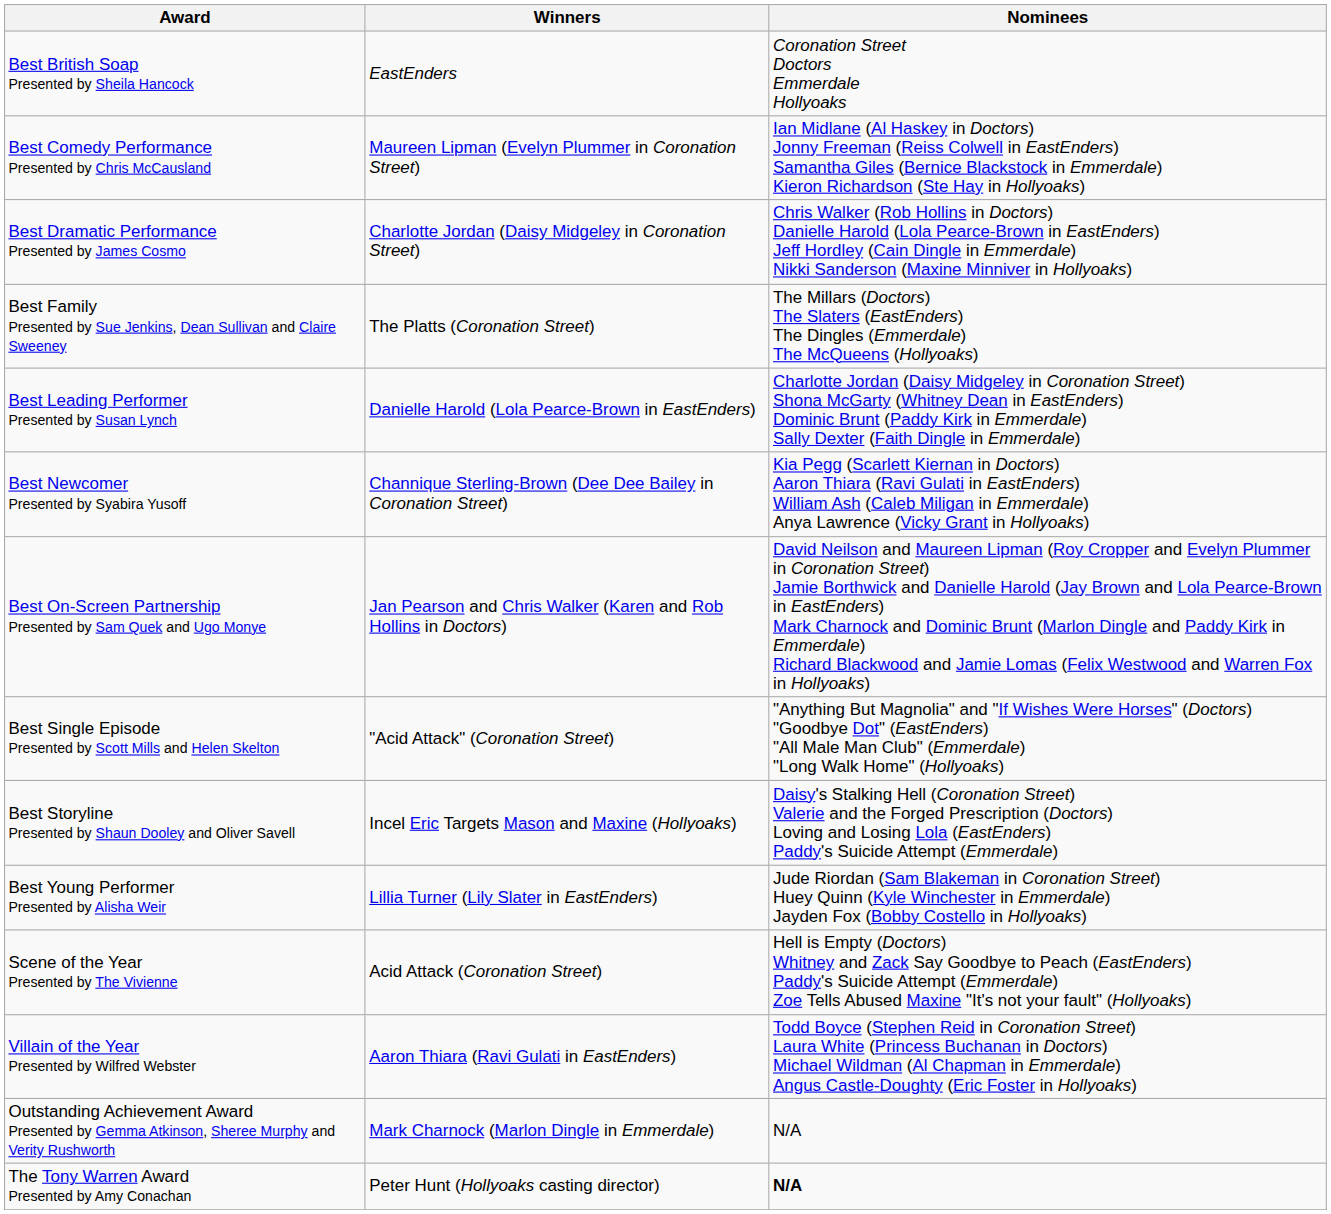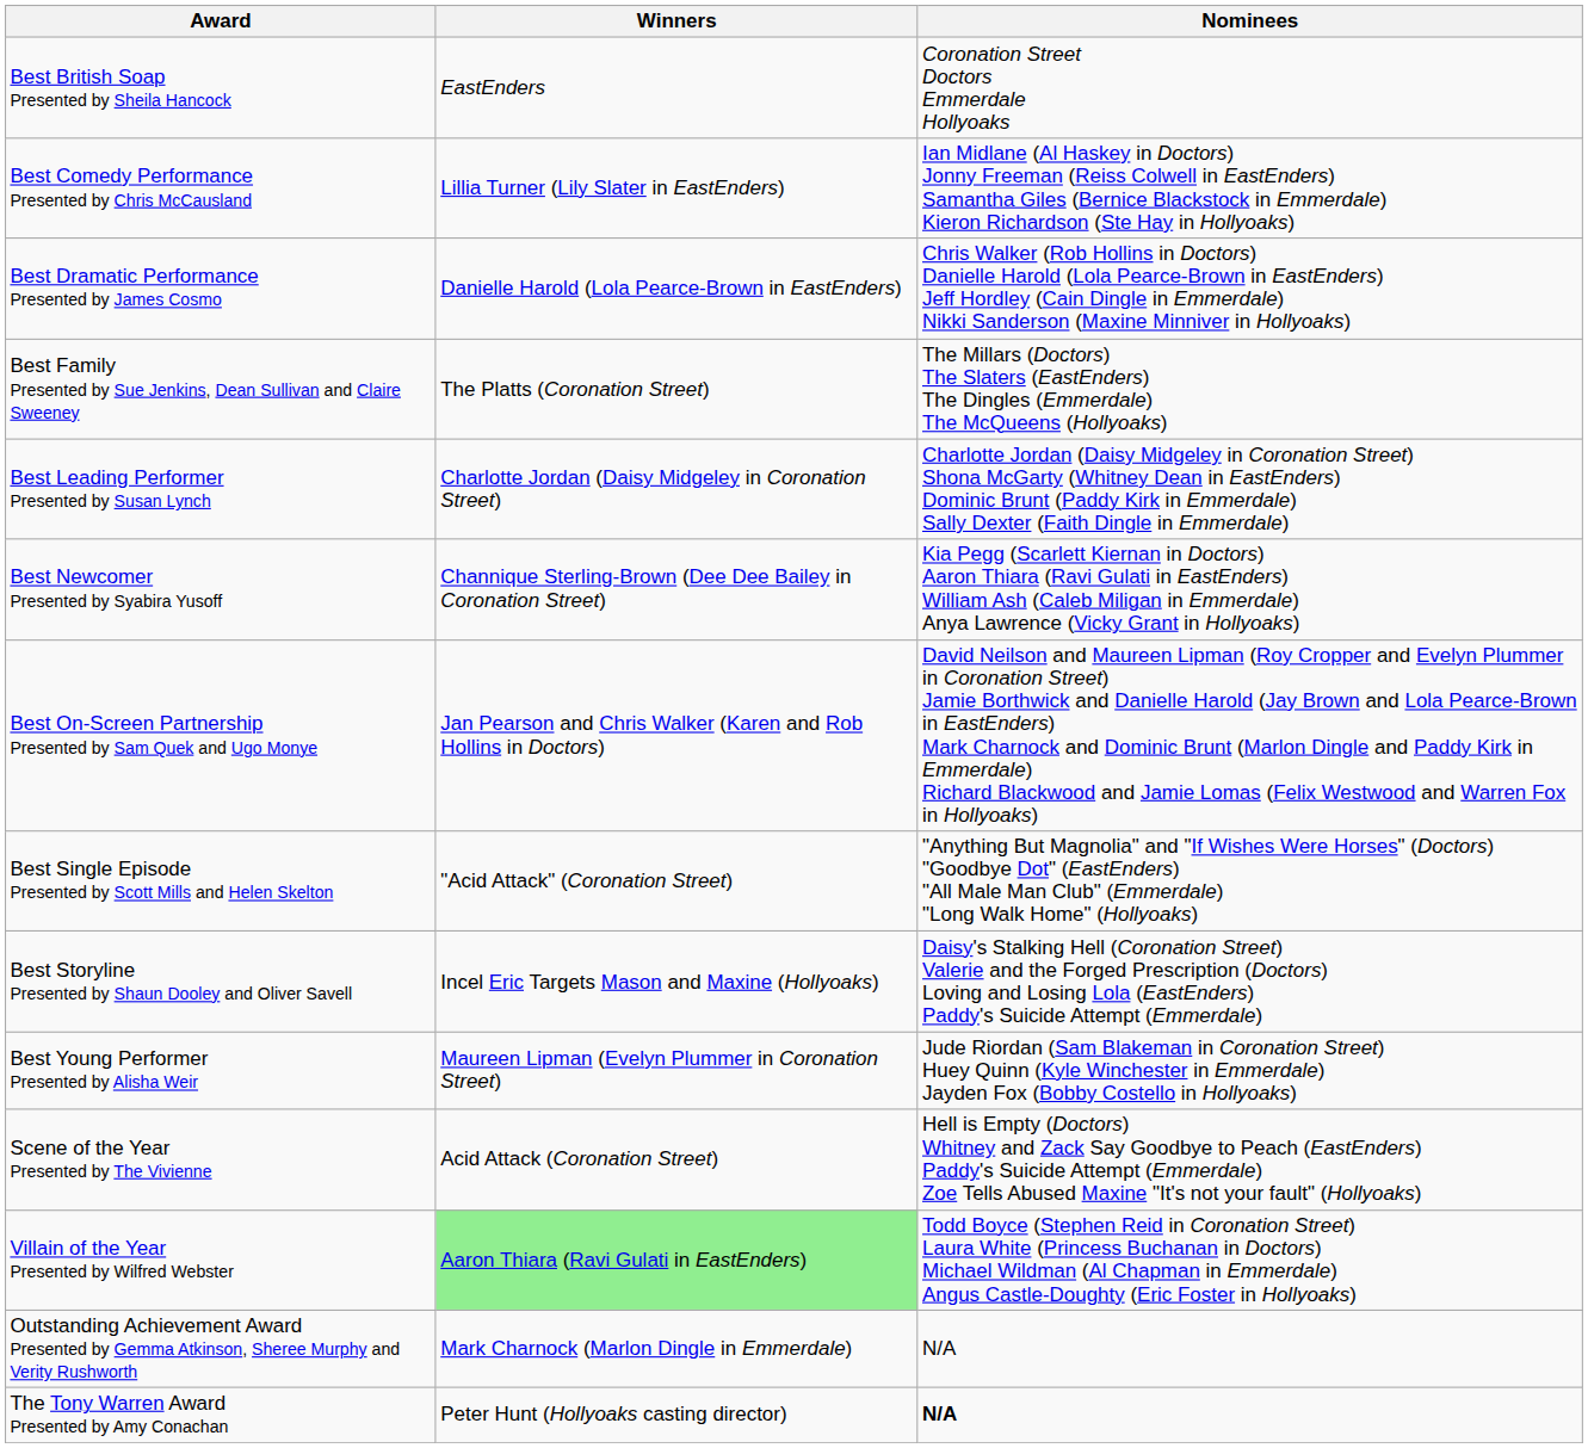 <table class="wikitable">
 <tr>
 <th>Award</th>
 <th>Winners</th>
 <th>Nominees</th>
 </tr>
 <tr>
 <td><a href='#'>Best British Soap</a><br><small>Presented by <a href='#'>Sheila Hancock</a></small></td>
 <td><em>EastEnders</em></td>
 <td><em>Coronation Street</em> <br> <em>Doctors</em> <br> <em>Emmerdale</em> <br> <em>Hollyoaks</em></td>
 </tr>
 <tr>
 <td><a href='#'>Best Comedy Performance</a><br><small>Presented by <a href='#'>Chris McCausland</a></small></td>
-<td><a href='#'>Maureen Lipman</a> (<a href='#'>Evelyn Plummer</a> in <em>Coronation Street</em>)</td>
+<td><a href='#'>Lillia Turner</a> (<a href='#'>Lily Slater</a> in <em>EastEnders</em>)</td>
 <td><a href='#'>Ian Midlane</a> (<a href='#'>Al Haskey</a> in <em>Doctors</em>) <br> <a href='#'>Jonny Freeman</a> (<a href='#'>Reiss Colwell</a> in <em>EastEnders</em>) <br> <a href='#'>Samantha Giles</a> (<a href='#'>Bernice Blackstock</a> in <em>Emmerdale</em>) <br> <a href='#'>Kieron Richardson</a> (<a href='#'>Ste Hay</a> in <em>Hollyoaks</em>)</td>
 </tr>
 <tr>
 <td><a href='#'>Best Dramatic Performance</a><br><small>Presented by <a href='#'>James Cosmo</a></small></td>
-<td><a href='#'>Charlotte Jordan</a> (<a href='#'>Daisy Midgeley</a> in <em>Coronation Street</em>)</td>
+<td><a href='#'>Danielle Harold</a> (<a href='#'>Lola Pearce-Brown</a> in <em>EastEnders</em>)</td>
 <td><a href='#'>Chris Walker</a> (<a href='#'>Rob Hollins</a> in <em>Doctors</em>) <br> <a href='#'>Danielle Harold</a> (<a href='#'>Lola Pearce-Brown</a> in <em>EastEnders</em>) <br> <a href='#'>Jeff Hordley</a> (<a href='#'>Cain Dingle</a> in <em>Emmerdale</em>) <br> <a href='#'>Nikki Sanderson</a> (<a href='#'>Maxine Minniver</a> in <em>Hollyoaks</em>)</td>
 </tr>
 <tr>
 <td>Best Family<br><small>Presented by <a href='#'>Sue Jenkins</a>, <a href='#'>Dean Sullivan</a> and <a href='#'>Claire Sweeney</a></small></td>
 <td>The Platts (<em>Coronation Street</em>)</td>
 <td>The Millars (<em>Doctors</em>) <br> <a href='#'>The Slaters</a> (<em>EastEnders</em>) <br> The Dingles (<em>Emmerdale</em>) <br> <a href='#'>The McQueens</a> (<em>Hollyoaks</em>)</td>
 </tr>
 <tr>
 <td><a href='#'>Best Leading Performer</a><br><small>Presented by <a href='#'>Susan Lynch</a></small></td>
-<td><a href='#'>Danielle Harold</a> (<a href='#'>Lola Pearce-Brown</a> in <em>EastEnders</em>)</td>
+<td><a href='#'>Charlotte Jordan</a> (<a href='#'>Daisy Midgeley</a> in <em>Coronation Street</em>)</td>
 <td><a href='#'>Charlotte Jordan</a> (<a href='#'>Daisy Midgeley</a> in <em>Coronation Street</em>) <br> <a href='#'>Shona McGarty</a> (<a href='#'>Whitney Dean</a> in <em>EastEnders</em>) <br> <a href='#'>Dominic Brunt</a> (<a href='#'>Paddy Kirk</a> in <em>Emmerdale</em>) <br> <a href='#'>Sally Dexter</a> (<a href='#'>Faith Dingle</a> in <em>Emmerdale</em>)</td>
 </tr>
 <tr>
 <td><a href='#'>Best Newcomer</a><br><small>Presented by Syabira Yusoff</small></td>
 <td><a href='#'>Channique Sterling-Brown</a> (<a href='#'>Dee Dee Bailey</a> in <em>Coronation Street</em>)</td>
 <td><a href='#'>Kia Pegg</a> (<a href='#'>Scarlett Kiernan</a> in <em>Doctors</em>) <br> <a href='#'>Aaron Thiara</a> (<a href='#'>Ravi Gulati</a> in <em>EastEnders</em>) <br> <a href='#'>William Ash</a> (<a href='#'>Caleb Miligan</a> in <em>Emmerdale</em>) <br> Anya Lawrence (<a href='#'>Vicky Grant</a> in <em>Hollyoaks</em>)</td>
 </tr>
 <tr>
 <td><a href='#'>Best On-Screen Partnership</a><br><small>Presented by <a href='#'>Sam Quek</a> and <a href='#'>Ugo Monye</a></small></td>
 <td><a href='#'>Jan Pearson</a> and <a href='#'>Chris Walker</a> (<a href='#'>Karen</a> and <a href='#'>Rob Hollins</a> in <em>Doctors</em>)</td>
 <td><a href='#'>David Neilson</a> and <a href='#'>Maureen Lipman</a> (<a href='#'>Roy Cropper</a> and <a href='#'>Evelyn Plummer</a> in <em>Coronation Street</em>) <br> <a href='#'>Jamie Borthwick</a> and <a href='#'>Danielle Harold</a> (<a href='#'>Jay Brown</a> and <a href='#'>Lola Pearce-Brown</a> in <em>EastEnders</em>) <br> <a href='#'>Mark Charnock</a> and <a href='#'>Dominic Brunt</a> (<a href='#'>Marlon Dingle</a> and <a href='#'>Paddy Kirk</a> in <em>Emmerdale</em>) <br> <a href='#'>Richard Blackwood</a> and <a href='#'>Jamie Lomas</a> (<a href='#'>Felix Westwood</a> and <a href='#'>Warren Fox</a> in <em>Hollyoaks</em>)</td>
 </tr>
 <tr>
 <td>Best Single Episode<br><small>Presented by <a href='#'>Scott Mills</a> and <a href='#'>Helen Skelton</a></small></td>
 <td>"Acid Attack" (<em>Coronation Street</em>)</td>
 <td>"Anything But Magnolia" and "<a href='#'>If Wishes Were Horses</a>" (<em>Doctors</em>) <br> "Goodbye <a href='#'>Dot</a>" (<em>EastEnders</em>) <br> "All Male Man Club" (<em>Emmerdale</em>) <br> "Long Walk Home" (<em>Hollyoaks</em>)</td>
 </tr>
 <tr>
 <td>Best Storyline<br><small>Presented by <a href='#'>Shaun Dooley</a> and Oliver Savell</small></td>
 <td>Incel <a href='#'>Eric</a> Targets <a href='#'>Mason</a> and <a href='#'>Maxine</a> (<em>Hollyoaks</em>)</td>
 <td><a href='#'>Daisy</a>'s Stalking Hell (<em>Coronation Street</em>) <br> <a href='#'>Valerie</a> and the Forged Prescription (<em>Doctors</em>) <br> Loving and Losing <a href='#'>Lola</a> (<em>EastEnders</em>) <br> <a href='#'>Paddy</a>'s Suicide Attempt (<em>Emmerdale</em>)</td>
 </tr>
 <tr>
 <td>Best Young Performer<br><small>Presented by <a href='#'>Alisha Weir</a></small></td>
-<td><a href='#'>Lillia Turner</a> (<a href='#'>Lily Slater</a> in <em>EastEnders</em>)</td>
+<td><a href='#'>Maureen Lipman</a> (<a href='#'>Evelyn Plummer</a> in <em>Coronation Street</em>)</td>
 <td>Jude Riordan (<a href='#'>Sam Blakeman</a> in <em>Coronation Street</em>) <br> Huey Quinn (<a href='#'>Kyle Winchester</a> in <em>Emmerdale</em>) <br> Jayden Fox (<a href='#'>Bobby Costello</a> in <em>Hollyoaks</em>)</td>
 </tr>
 <tr>
 <td>Scene of the Year<br><small>Presented by <a href='#'>The Vivienne</a></small></td>
 <td>Acid Attack (<em>Coronation Street</em>)</td>
 <td>Hell is Empty (<em>Doctors</em>) <br> <a href='#'>Whitney</a> and <a href='#'>Zack</a> Say Goodbye to Peach (<em>EastEnders</em>) <br> <a href='#'>Paddy</a>'s Suicide Attempt (<em>Emmerdale</em>) <br> <a href='#'>Zoe</a> Tells Abused <a href='#'>Maxine</a> "It's not your fault" (<em>Hollyoaks</em>)</td>
 </tr>
 <tr>
 <td><a href='#'>Villain of the Year</a><br><small>Presented by Wilfred Webster</small></td>
-<td><a href='#'>Aaron Thiara</a> (<a href='#'>Ravi Gulati</a> in <em>EastEnders</em>)</td>
+<td style="background: lightgreen;"><a href='#'>Aaron Thiara</a> (<a href='#'>Ravi Gulati</a> in <em>EastEnders</em>)</td>
 <td><a href='#'>Todd Boyce</a> (<a href='#'>Stephen Reid</a> in <em>Coronation Street</em>) <br> <a href='#'>Laura White</a> (<a href='#'>Princess Buchanan</a> in <em>Doctors</em>) <br> <a href='#'>Michael Wildman</a> (<a href='#'>Al Chapman</a> in <em>Emmerdale</em>) <br> <a href='#'>Angus Castle-Doughty</a> (<a href='#'>Eric Foster</a> in <em>Hollyoaks</em>)</td>
 </tr>
 <tr>
 <td>Outstanding Achievement Award<br><small>Presented by <a href='#'>Gemma Atkinson</a>, <a href='#'>Sheree Murphy</a> and <a href='#'>Verity Rushworth</a></small></td>
 <td><a href='#'>Mark Charnock</a> (<a href='#'>Marlon Dingle</a> in <em>Emmerdale</em>)</td>
 <td>N/A</td>
 </tr>
 <tr>
 <td>The <a href='#'>Tony Warren</a> Award<br><small>Presented by Amy Conachan</small></td>
 <td>Peter Hunt (<em>Hollyoaks</em> casting director)</td>
 <td><strong>N/A</strong></td>
 </tr>
 </table>
